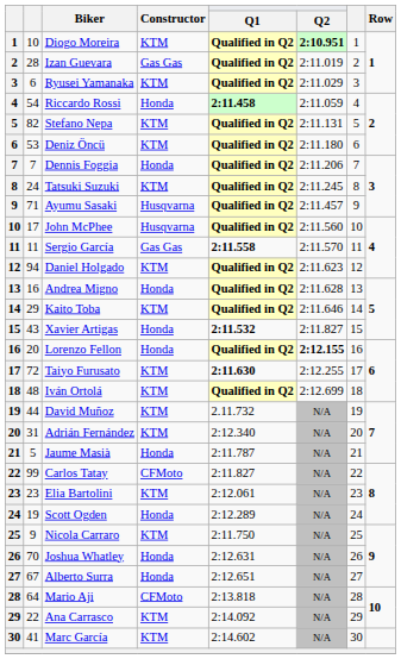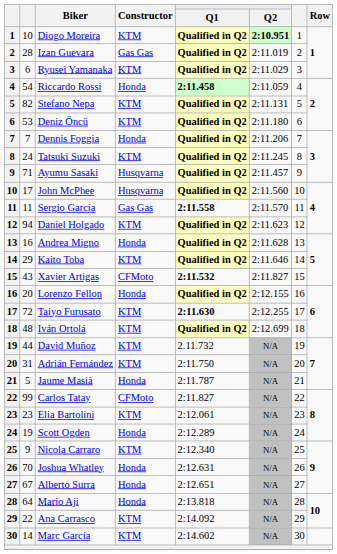 <table class="wikitable sortable" style="font-size: 85%;">
 <tr>
 <th rowspan="2"></th>
 <th rowspan="2"></th>
 <th rowspan="2">Biker</th>
 <th rowspan="2">Constructor</th>
 <th colspan="2" style="background:#eaecf0; text-align:center;"></th>
 <th rowspan="2"></th>
 <th rowspan="2">Row</th>
 </tr>
 <tr>
 <th scope="col">Q1</th>
 <th scope="col">Q2</th>
 </tr>
 <tr>
 <th scope="row">1</th>
 <td align="center">10</td>
 <td> <a href='#'>Diogo Moreira</a></td>
 <td><a href='#'>KTM</a></td>
 <td style="background:#ffffbf;"><strong>Qualified in Q2</strong></td>
 <td style="background:#ccffcc;"><strong>2:10.951</strong></td>
 <td align="center">1</td>
 <td rowspan="3"><strong>1</strong></td>
 </tr>
 <tr>
 <th scope="row">2</th>
 <td align="center">28</td>
 <td> <a href='#'>Izan Guevara</a></td>
 <td><a href='#'>Gas Gas</a></td>
 <td style="background:#ffffbf;"><strong>Qualified in Q2</strong></td>
 <td>2:11.019</td>
 <td align="center">2</td>
 </tr>
 <tr>
 <th scope="row">3</th>
 <td align="center">6</td>
 <td> <a href='#'>Ryusei Yamanaka</a></td>
 <td><a href='#'>KTM</a></td>
 <td style="background:#ffffbf;"><strong>Qualified in Q2</strong></td>
 <td>2:11.029</td>
 <td align="center">3</td>
 </tr>
 <tr>
 <th scope="row">4</th>
 <td align="center">54</td>
 <td> <a href='#'>Riccardo Rossi</a></td>
 <td><a href='#'>Honda</a></td>
 <td style="background:#ccffcc;"><strong>2:11.458</strong></td>
 <td>2:11.059</td>
 <td align="center">4</td>
 <td rowspan="3"><strong>2</strong></td>
 </tr>
 <tr>
 <th scope="row">5</th>
 <td align="center">82</td>
 <td> <a href='#'>Stefano Nepa</a></td>
 <td><a href='#'>KTM</a></td>
 <td style="background:#ffffbf;"><strong>Qualified in Q2</strong></td>
 <td>2:11.131</td>
 <td align="center">5</td>
 </tr>
 <tr>
 <th scope="row">6</th>
 <td align="center">53</td>
 <td> <a href='#'>Deniz Öncü</a></td>
 <td><a href='#'>KTM</a></td>
 <td style="background:#ffffbf;"><strong>Qualified in Q2</strong></td>
 <td>2:11.180</td>
 <td align="center">6</td>
 </tr>
 <tr>
 <th scope="row">7</th>
 <td align="center">7</td>
 <td> <a href='#'>Dennis Foggia</a></td>
 <td><a href='#'>Honda</a></td>
 <td style="background:#ffffbf;"><strong>Qualified in Q2</strong></td>
 <td>2:11.206</td>
 <td align="center">7</td>
 <td rowspan="3"><strong>3</strong></td>
 </tr>
 <tr>
 <th scope="row">8</th>
 <td align="center">24</td>
 <td> <a href='#'>Tatsuki Suzuki</a></td>
 <td><a href='#'>KTM</a></td>
 <td style="background:#ffffbf;"><strong>Qualified in Q2</strong></td>
 <td>2:11.245</td>
 <td align="center">8</td>
 </tr>
 <tr>
 <th scope="row">9</th>
 <td align="center">71</td>
 <td> <a href='#'>Ayumu Sasaki</a></td>
 <td><a href='#'>Husqvarna</a></td>
 <td style="background:#ffffbf;"><strong>Qualified in Q2</strong></td>
 <td>2:11.457</td>
 <td align="center">9</td>
 </tr>
 <tr>
 <th scope="row">10</th>
 <td align="center">17</td>
 <td> <a href='#'>John McPhee</a></td>
 <td><a href='#'>Husqvarna</a></td>
 <td style="background:#ffffbf;"><strong>Qualified in Q2</strong></td>
 <td>2:11.560</td>
 <td align="center">10</td>
 <td rowspan="3"><strong>4</strong></td>
 </tr>
 <tr>
 <th scope="row">11</th>
 <td align="center">11</td>
 <td> <a href='#'>Sergio García</a></td>
 <td><a href='#'>Gas Gas</a></td>
 <td><strong>2:11.558</strong></td>
 <td>2:11.570</td>
 <td align="center">11</td>
 </tr>
 <tr>
 <th scope="row">12</th>
 <td align="center">94</td>
 <td> <a href='#'>Daniel Holgado</a></td>
 <td><a href='#'>KTM</a></td>
 <td style="background:#ffffbf;"><strong>Qualified in Q2</strong></td>
 <td>2:11.623</td>
 <td align="center">12</td>
 </tr>
 <tr>
 <th scope="row">13</th>
 <td align="center">16</td>
 <td> <a href='#'>Andrea Migno</a></td>
 <td><a href='#'>Honda</a></td>
 <td style="background:#ffffbf;"><strong>Qualified in Q2</strong></td>
 <td>2:11.628</td>
 <td align="center">13</td>
 <td rowspan="3"><strong>5</strong></td>
 </tr>
 <tr>
 <th scope="row">14</th>
 <td align="center">29</td>
 <td> <a href='#'>Kaito Toba</a></td>
 <td><a href='#'>KTM</a></td>
 <td style="background:#ffffbf;"><strong>Qualified in Q2</strong></td>
 <td>2:11.646</td>
 <td align="center">14</td>
 </tr>
 <tr>
 <th scope="row">15</th>
 <td align="center">43</td>
 <td> <a href='#'>Xavier Artigas</a></td>
-<td><a href='#'>Honda</a></td>
+<td><a href='#'>CFMoto</a></td>
 <td><strong>2:11.532</strong></td>
 <td>2:11.827</td>
 <td align="center">15</td>
 </tr>
 <tr>
 <th scope="row">16</th>
 <td align="center">20</td>
 <td> <a href='#'>Lorenzo Fellon</a></td>
 <td><a href='#'>Honda</a></td>
 <td style="background:#ffffbf;"><strong>Qualified in Q2</strong></td>
-<td><strong>2:12.155</strong></td>
+<td>2:12.155</td>
 <td align="center">16</td>
 <td rowspan="3"><strong>6</strong></td>
 </tr>
 <tr>
 <th scope="row">17</th>
 <td align="center">72</td>
 <td> <a href='#'>Taiyo Furusato</a></td>
 <td><a href='#'>KTM</a></td>
 <td><strong>2:11.630</strong></td>
 <td>2:12.255</td>
 <td align="center">17</td>
 </tr>
 <tr>
 <th scope="row">18</th>
 <td align="center">48</td>
 <td> <a href='#'>Iván Ortolá</a></td>
 <td><a href='#'>KTM</a></td>
 <td style="background:#ffffbf;"><strong>Qualified in Q2</strong></td>
 <td>2:12.699</td>
 <td align="center">18</td>
 </tr>
 <tr>
 <th scope="row">19</th>
 <td align="center">44</td>
 <td> <a href='#'>David Muñoz</a></td>
 <td><a href='#'>KTM</a></td>
 <td>2.11.732</td>
 <td style="background: silver" align="center" data-sort-value="19"><small>N/A</small></td>
 <td align="center">19</td>
 <td rowspan="3"><strong>7</strong></td>
 </tr>
 <tr>
 <th scope="row">20</th>
 <td align="center">31</td>
 <td> <a href='#'>Adrián Fernández</a></td>
 <td><a href='#'>KTM</a></td>
-<td>2:12.340</td>
+<td>2:11.750</td>
 <td style="background: silver" align="center" data-sort-value="20"><small>N/A</small></td>
 <td align="center">20</td>
 </tr>
 <tr>
 <th scope="row">21</th>
 <td align="center">5</td>
 <td> <a href='#'>Jaume Masià</a></td>
 <td><a href='#'>Honda</a></td>
 <td>2:11.787</td>
 <td style="background: silver" align="center" data-sort-value="21"><small>N/A</small></td>
 <td align="center">21</td>
 </tr>
 <tr>
 <th scope="row">22</th>
 <td align="center">99</td>
 <td> <a href='#'>Carlos Tatay</a></td>
 <td><a href='#'>CFMoto</a></td>
 <td>2:11.827</td>
 <td style="background: silver" align="center" data-sort-value="22"><small>N/A</small></td>
 <td align="center">22</td>
 <td rowspan="3"><strong>8</strong></td>
 </tr>
 <tr>
 <th scope="row">23</th>
 <td align="center">23</td>
 <td> <a href='#'>Elia Bartolini</a></td>
 <td><a href='#'>KTM</a></td>
 <td>2:12.061</td>
 <td style="background: silver" align="center" data-sort-value="23"><small>N/A</small></td>
 <td align="center">23</td>
 </tr>
 <tr>
 <th scope="row">24</th>
 <td align="center">19</td>
 <td> <a href='#'>Scott Ogden</a></td>
 <td><a href='#'>Honda</a></td>
 <td>2:12.289</td>
 <td style="background: silver" align="center" data-sort-value="24"><small>N/A</small></td>
 <td align="center">24</td>
 </tr>
 <tr>
 <th scope="row">25</th>
 <td align="center">9</td>
 <td> <a href='#'>Nicola Carraro</a></td>
 <td><a href='#'>KTM</a></td>
-<td>2:11.750</td>
+<td>2:12.340</td>
 <td style="background: silver" align="center" data-sort-value="25"><small>N/A</small></td>
 <td align="center">25</td>
 <td rowspan="3"><strong>9</strong></td>
 </tr>
 <tr>
 <th scope="row">26</th>
 <td align="center">70</td>
 <td> <a href='#'>Joshua Whatley</a></td>
 <td><a href='#'>Honda</a></td>
 <td>2:12.631</td>
 <td style="background: silver" align="center" data-sort-value="26"><small>N/A</small></td>
 <td align="center">26</td>
 </tr>
 <tr>
 <th scope="row">27</th>
 <td align="center">67</td>
 <td> <a href='#'>Alberto Surra</a></td>
 <td><a href='#'>Honda</a></td>
 <td>2:12.651</td>
 <td style="background: silver" align="center" data-sort-value="27"><small>N/A</small></td>
 <td align="center">27</td>
 </tr>
 <tr>
 <th scope="row">28</th>
 <td align="center">64</td>
 <td> <a href='#'>Mario Aji</a></td>
-<td><a href='#'>CFMoto</a></td>
+<td><a href='#'>Honda</a></td>
 <td>2:13.818</td>
 <td style="background: silver" align="center" data-sort-value="28"><small>N/A</small></td>
 <td align="center">28</td>
 <td rowspan="2"><strong>10</strong></td>
 </tr>
 <tr>
 <th scope="row">29</th>
 <td align="center">22</td>
 <td> <a href='#'>Ana Carrasco</a></td>
 <td><a href='#'>KTM</a></td>
 <td>2:14.092</td>
 <td style="background: silver" align="center" data-sort-value="29"><small>N/A</small></td>
 <td align="center">29</td>
 </tr>
 <tr>
 <th scope="row">30</th>
-<td align="center">41</td>
+<td align="center">14</td>
 <td> <a href='#'>Marc García</a></td>
 <td><a href='#'>KTM</a></td>
 <td>2:14.602</td>
 <td style="background: silver" align="center" data-sort-value="30"><small>N/A</small></td>
 <td align="center">30</td>
 </tr>
 <tr>
 <th colspan="8"></th>
 </tr>
 <tr>
 </tr>
 </table>
